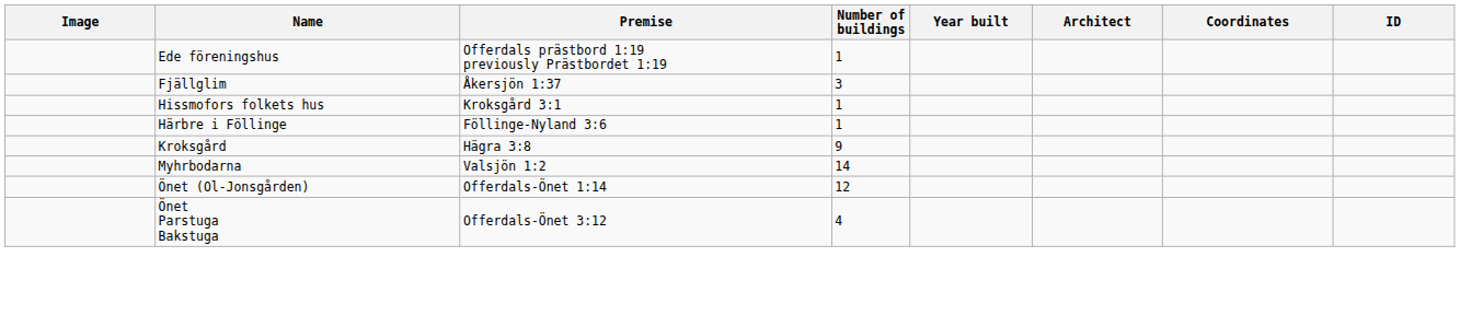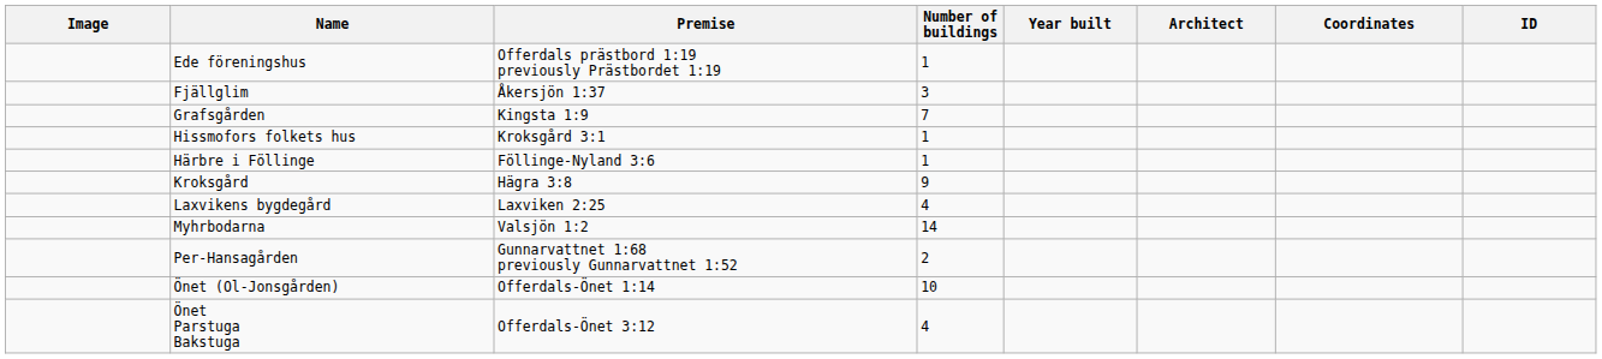 <table class="wikitable" width="95%">
 <tr>
 <th width="150">Image</th>
 <th>Name</th>
 <th>Premise</th>
 <th width="75">Number of<br>buildings</th>
 <th width="120">Year built</th>
 <th>Architect</th>
 <th width="170">Coordinates</th>
 <th width="120">ID</th>
 </tr>
 <tr>
 <td></td>
 <td Ede, Krokom Municipality#Byggnader i Ede>Ede föreningshus</td>
 <td>Offerdals prästbord 1:19<br>previously Prästbordet 1:19</td>
 <td>1</td>
 <td></td>
 <td></td>
 <td></td>
 <td></td>
 </tr>
 <tr>
 <td></td>
 <td>Fjällglim</td>
 <td>Åkersjön 1:37</td>
 <td>3</td>
+<td></td>
+<td></td>
+<td></td>
+<td></td>
+</tr>
+<tr>
+<td></td>
+<td>Grafsgården</td>
+<td>Kingsta 1:9</td>
+<td>7</td>
 <td></td>
 <td></td>
 <td></td>
 <td></td>
 </tr>
 <tr>
 <td></td>
 <td>Hissmofors folkets hus</td>
 <td>Kroksgård 3:1</td>
 <td>1</td>
 <td></td>
 <td></td>
 <td></td>
 <td></td>
 </tr>
 <tr>
 <td></td>
 <td>Härbre i Föllinge</td>
 <td>Föllinge-Nyland 3:6</td>
 <td>1</td>
 <td></td>
 <td></td>
 <td></td>
 <td></td>
 </tr>
 <tr>
 <td></td>
 <td>Kroksgård</td>
 <td>Hägra 3:8</td>
 <td>9</td>
 <td></td>
 <td></td>
 <td></td>
 <td></td>
 </tr>
 <tr>
 <td></td>
+<td>Laxvikens bygdegård</td>
+<td>Laxviken 2:25</td>
+<td>4</td>
+<td></td>
+<td></td>
+<td></td>
+<td></td>
+</tr>
+<tr>
+<td></td>
 <td>Myhrbodarna</td>
 <td>Valsjön 1:2</td>
 <td>14</td>
 <td></td>
 <td></td>
 <td></td>
 <td></td>
 </tr>
 <tr>
 <td></td>
+<td>Per-Hansagården</td>
+<td>Gunnarvattnet 1:68<br>previously Gunnarvattnet 1:52</td>
+<td>2</td>
+<td></td>
+<td></td>
+<td></td>
+<td></td>
+</tr>
+<tr>
+<td></td>
 <td>Önet (Ol-Jonsgården)</td>
 <td>Offerdals-Önet 1:14</td>
-<td>12</td>
+<td>10</td>
 <td></td>
 <td></td>
 <td></td>
 <td></td>
 </tr>
 <tr>
 <td></td>
 <td>Önet<br>Parstuga<br>Bakstuga</td>
 <td>Offerdals-Önet 3:12</td>
 <td>4</td>
 <td></td>
 <td></td>
 <td></td>
 <td></td>
 </tr>
 </table>
